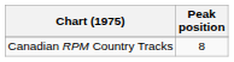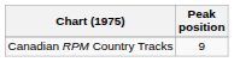 <table class="wikitable sortable">
 <tr>
 <th align="left">Chart (1975)</th>
 <th style="text-align:center;">Peak<br>position</th>
 </tr>
 <tr>
 </tr>
 <tr>
 <td align="left">Canadian <em>RPM</em> Country Tracks</td>
-<td style="text-align:center;">8</td>
+<td style="text-align:center;">9</td>
 </tr>
 </table>
